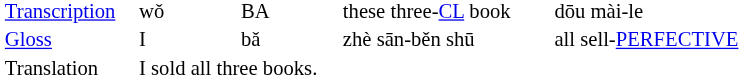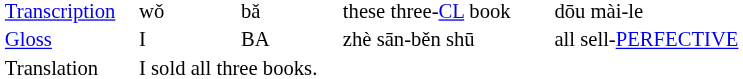 <table>
 <tr>
 <td></td>
 <td><big></big></td>
 <td><big></big></td>
 <td><big></big></td>
 <td><big></big></td>
 </tr>
 <tr>
 <td width=100px><a href='#'>Transcription</a></td>
 <td width=75px>wǒ</td>
-<td>BA</td>
+<td width=75px>bǎ</td>
 <td>these three-<a href='#'>CL</a> book</td>
 <td>dōu mài-le</td>
 </tr>
 <tr>
 <td><a href='#'>Gloss</a></td>
 <td>I</td>
-<td width=75px>bǎ</td>
+<td>BA</td>
 <td width=160px>zhè sān-běn shū</td>
 <td>all sell-<a href='#'>PERFECTIVE</a></td>
 </tr>
 <tr>
 <td>Translation</td>
 <td colspan=5>I sold all three books.</td>
 </tr>
 </table>
